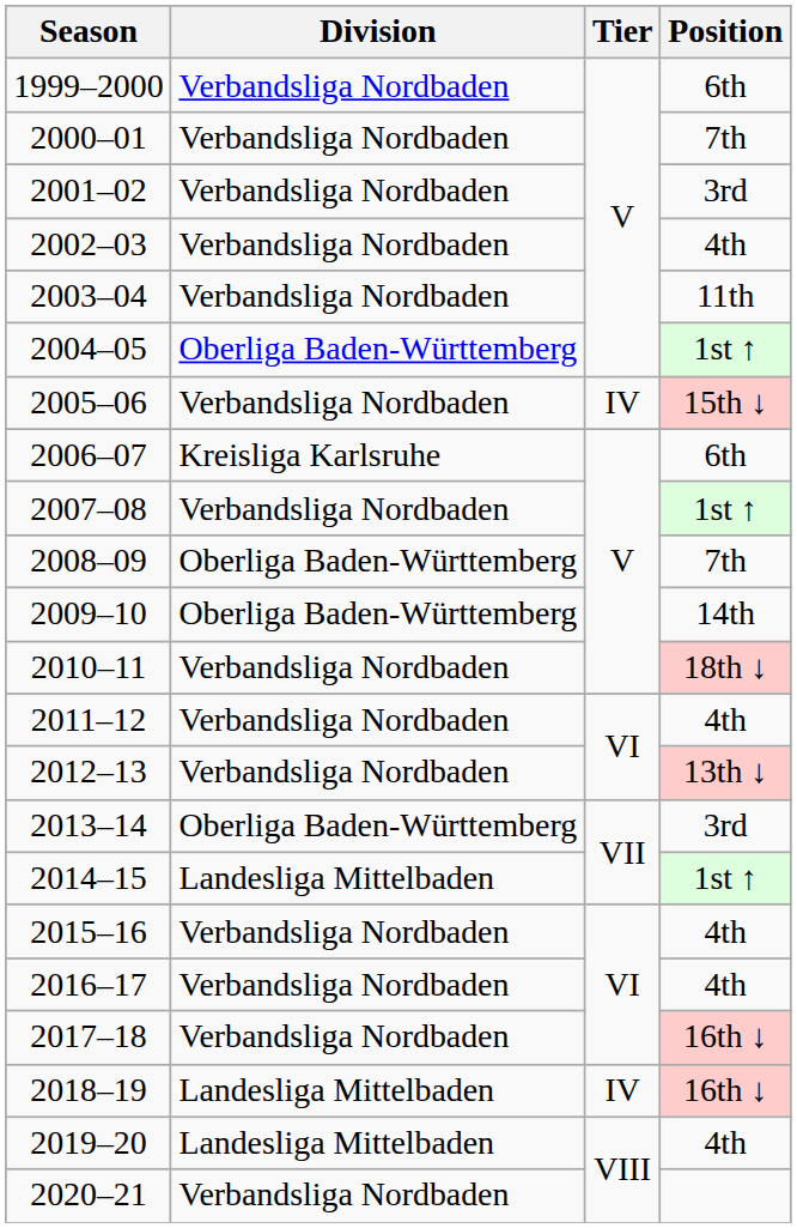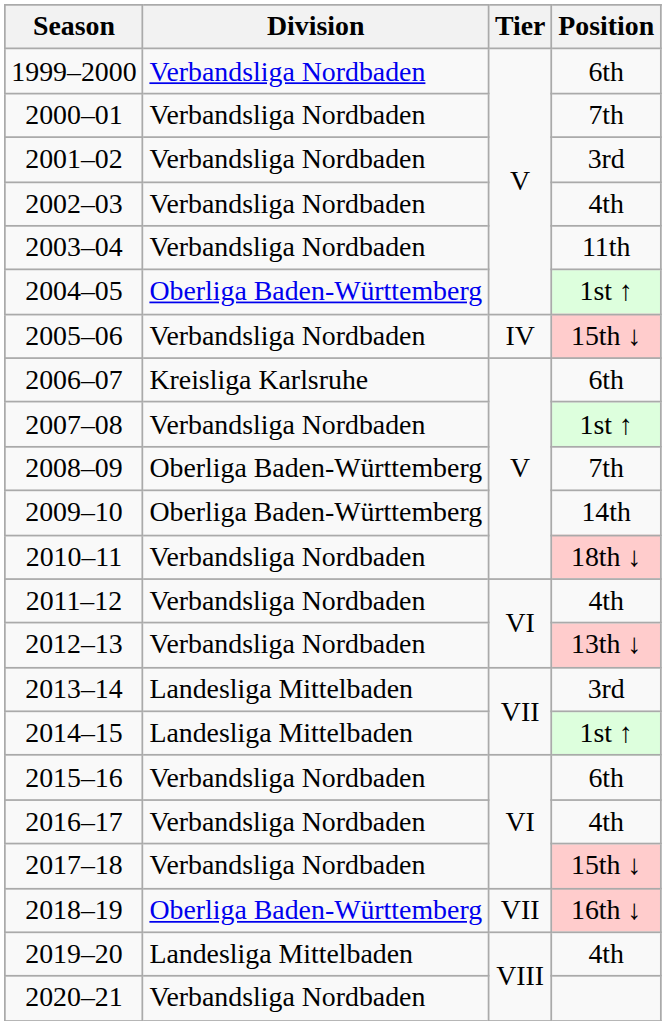 <table class="wikitable">
 <tr>
 <th>Season</th>
 <th>Division</th>
 <th>Tier</th>
 <th>Position</th>
 </tr>
 <tr align="center">
 <td>1999–2000</td>
 <td align="left"><a href='#'>Verbandsliga Nordbaden</a></td>
 <td rowspan=6>V</td>
 <td>6th</td>
 </tr>
 <tr align="center">
 <td>2000–01</td>
 <td align="left">Verbandsliga Nordbaden</td>
 <td>7th</td>
 </tr>
 <tr align="center">
 <td>2001–02</td>
 <td align="left">Verbandsliga Nordbaden</td>
 <td>3rd</td>
 </tr>
 <tr align="center">
 <td>2002–03</td>
 <td align="left">Verbandsliga Nordbaden</td>
 <td>4th</td>
 </tr>
 <tr align="center">
 <td>2003–04</td>
 <td align="left">Verbandsliga Nordbaden</td>
 <td>11th</td>
 </tr>
 <tr align="center">
 <td>2004–05</td>
 <td align="left"><a href='#'>Oberliga Baden-Württemberg</a></td>
 <td style="background:#ddffdd">1st ↑</td>
 </tr>
 <tr align="center">
 <td>2005–06</td>
 <td align="left">Verbandsliga Nordbaden</td>
 <td>IV</td>
 <td style="background:#ffcccc">15th ↓</td>
 </tr>
 <tr align="center">
 <td>2006–07</td>
 <td align="left">Kreisliga Karlsruhe</td>
 <td rowspan=5>V</td>
 <td>6th</td>
 </tr>
 <tr align="center">
 <td>2007–08</td>
 <td align="left">Verbandsliga Nordbaden</td>
 <td style="background:#ddffdd">1st ↑</td>
 </tr>
 <tr align="center">
 <td>2008–09</td>
 <td align="left">Oberliga Baden-Württemberg</td>
 <td>7th</td>
 </tr>
 <tr align="center">
 <td>2009–10</td>
 <td align="left">Oberliga Baden-Württemberg</td>
 <td>14th</td>
 </tr>
 <tr align="center">
 <td>2010–11</td>
 <td align="left">Verbandsliga Nordbaden</td>
 <td style="background:#ffcccc">18th ↓</td>
 </tr>
 <tr align="center">
 <td>2011–12</td>
 <td align="left">Verbandsliga Nordbaden</td>
 <td rowspan=2>VI</td>
 <td>4th</td>
 </tr>
 <tr align="center">
 <td>2012–13</td>
 <td align="left">Verbandsliga Nordbaden</td>
 <td style="background:#ffcccc">13th ↓</td>
 </tr>
 <tr align="center">
 <td>2013–14</td>
-<td align="left">Oberliga Baden-Württemberg</td>
+<td align="left">Landesliga Mittelbaden</td>
 <td rowspan=2>VII</td>
 <td>3rd</td>
 </tr>
 <tr align="center">
 <td>2014–15</td>
 <td align="left">Landesliga Mittelbaden</td>
 <td style="background:#ddffdd">1st ↑</td>
 </tr>
 <tr align="center">
 <td>2015–16</td>
 <td align="left">Verbandsliga Nordbaden</td>
 <td rowspan=3>VI</td>
-<td>4th</td>
+<td>6th</td>
 </tr>
 <tr align="center">
 <td>2016–17</td>
 <td align="left">Verbandsliga Nordbaden</td>
 <td>4th</td>
 </tr>
 <tr align="center">
 <td>2017–18</td>
 <td align="left">Verbandsliga Nordbaden</td>
-<td style="background:#ffcccc">16th ↓</td>
+<td style="background:#ffcccc">15th ↓</td>
 </tr>
 <tr align="center">
 <td>2018–19</td>
-<td align="left">Landesliga Mittelbaden</td>
-<td>IV</td>
+<td align="left"><a href='#'>Oberliga Baden-Württemberg</a></td>
+<td>VII</td>
 <td style="background:#ffcccc">16th ↓</td>
 </tr>
 <tr align="center">
 <td>2019–20</td>
 <td align="left">Landesliga Mittelbaden</td>
 <td rowspan=2>VIII</td>
 <td>4th</td>
 </tr>
 <tr align="center">
 <td>2020–21</td>
 <td align="left">Verbandsliga Nordbaden</td>
 <td></td>
 </tr>
 </table>
